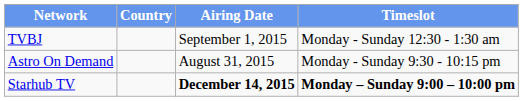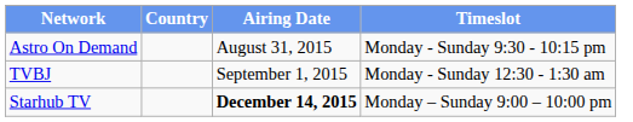 <table class="wikitable">
 <tr style="background:cornflowerblue; color:white" align="center">
 </tr>
 <tr>
 <th style="background:cornflowerblue; color:white" align="center">Network</th>
 <th style="background:cornflowerblue; color:white" align="center">Country</th>
 <th style="background:cornflowerblue; color:white" align="center">Airing Date</th>
 <th style="background:cornflowerblue; color:white" align="center">Timeslot</th>
 </tr>
 <tr>
+<td><a href='#'>Astro On Demand</a></td>
+<td></td>
+<td>August 31, 2015</td>
+<td>Monday - Sunday  9:30 - 10:15 pm</td>
+</tr>
+<tr>
 <td><a href='#'>TVBJ</a></td>
 <td></td>
 <td>September 1, 2015</td>
 <td>Monday - Sunday 12:30 - 1:30 am</td>
 </tr>
 <tr>
-<td><a href='#'>Astro On Demand</a></td>
-<td></td>
-<td>August 31, 2015</td>
-<td>Monday - Sunday  9:30 - 10:15 pm</td>
-</tr>
-<tr>
 <td><a href='#'>Starhub TV</a></td>
 <td></td>
 <td><strong>December 14, 2015</strong></td>
-<td><strong>Monday – Sunday 9:00 – 10:00 pm</strong></td>
+<td>Monday – Sunday 9:00 – 10:00 pm</td>
 </tr>
 </table>
